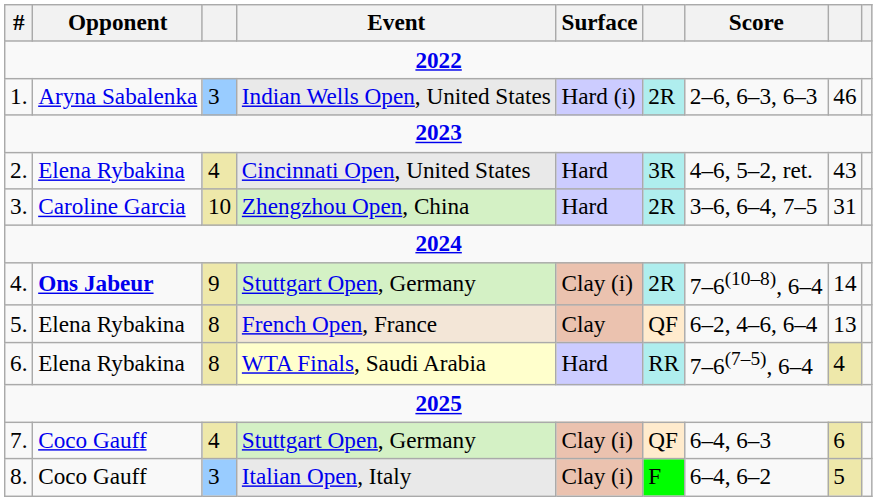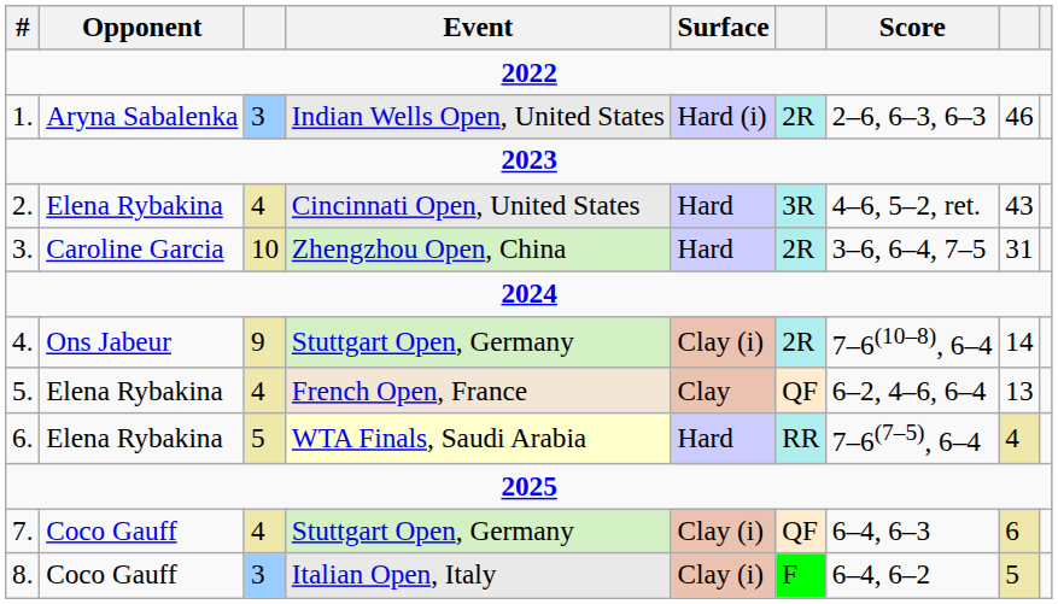 <table class="wikitable sortable">
 <tr>
 <th class="unsortable">#</th>
 <th>Opponent</th>
 <th></th>
 <th>Event</th>
 <th>Surface</th>
 <th class="unsortable"></th>
 <th class="unsortable">Score</th>
 <th class="unsortable"></th>
 <th class="unsortable"></th>
 </tr>
 <tr>
 <td colspan="9" style="text-align:center"><strong><a href='#'>2022</a></strong></td>
 </tr>
 <tr>
 <td>1.</td>
 <td> <a href='#'>Aryna Sabalenka</a></td>
 <td style=background:#99ccff>3</td>
 <td style=background:#e9e9e9><a href='#'>Indian Wells Open</a>, United States</td>
 <td style=background:#ccccff>Hard (i)</td>
 <td style=background:#afeeee>2R</td>
 <td>2–6, 6–3, 6–3</td>
 <td>46</td>
 <td></td>
 </tr>
 <tr>
 <td colspan="9" style="text-align:center"><strong><a href='#'>2023</a></strong></td>
 </tr>
 <tr>
 <td>2.</td>
 <td> <a href='#'>Elena Rybakina</a></td>
 <td style=background:#eee8aa>4</td>
 <td style=background:#e9e9e9><a href='#'>Cincinnati Open</a>, United States</td>
 <td style=background:#ccccff>Hard</td>
 <td style=background:#afeeee>3R</td>
 <td>4–6, 5–2, ret.</td>
 <td>43</td>
 <td></td>
 </tr>
 <tr>
 <td>3.</td>
 <td> <a href='#'>Caroline Garcia</a></td>
 <td style=background:#eee8aa>10</td>
 <td style=background:#d4f1c5><a href='#'>Zhengzhou Open</a>, China</td>
 <td style=background:#ccccff>Hard</td>
 <td style=background:#afeeee>2R</td>
 <td>3–6, 6–4, 7–5</td>
 <td>31</td>
 <td></td>
 </tr>
 <tr>
 <td colspan="9" style="text-align:center"><strong><a href='#'>2024</a></strong></td>
 </tr>
 <tr>
 <td>4.</td>
-<td><strong> <a href='#'>Ons Jabeur</a></strong></td>
+<td> <a href='#'>Ons Jabeur</a></td>
 <td style=background:#eee8aa>9</td>
 <td style=background:#d4f1c5><a href='#'>Stuttgart Open</a>, Germany</td>
 <td style=background:#ebc2af>Clay (i)</td>
 <td style=background:#afeeee>2R</td>
 <td>7–6<sup>(10–8)</sup>, 6–4</td>
 <td>14</td>
 <td></td>
 </tr>
 <tr>
 <td>5.</td>
 <td> Elena Rybakina</td>
-<td style=background:#eee8aa>8</td>
+<td style=background:#eee8aa>4</td>
 <td style=background:#f3e6d7><a href='#'>French Open</a>, France</td>
 <td style=background:#ebc2af>Clay</td>
 <td style=background:#ffebcd>QF</td>
 <td>6–2, 4–6, 6–4</td>
 <td>13</td>
 <td></td>
 </tr>
 <tr>
 <td>6.</td>
 <td> Elena Rybakina</td>
-<td style=background:#eee8aa>8</td>
+<td style=background:#eee8aa>5</td>
 <td style=background:#ffffcc><a href='#'>WTA Finals</a>, Saudi Arabia</td>
 <td style=background:#ccccff>Hard</td>
 <td style=background:#afeeee>RR</td>
 <td>7–6<sup>(7–5)</sup>, 6–4</td>
 <td style=background:#eee8aa>4</td>
 <td></td>
 </tr>
 <tr>
 <td colspan="9" style="text-align:center"><strong><a href='#'>2025</a></strong></td>
 </tr>
 <tr>
 <td>7.</td>
 <td> <a href='#'>Coco Gauff</a></td>
 <td style=background:#eee8aa>4</td>
 <td style=background:#d4f1c5><a href='#'>Stuttgart Open</a>, Germany</td>
 <td style=background:#ebc2af>Clay (i)</td>
 <td style=background:#ffebcd>QF</td>
 <td>6–4, 6–3</td>
 <td style=background:#eee8aa>6</td>
 <td></td>
 </tr>
 <tr>
 <td>8.</td>
 <td> Coco Gauff</td>
 <td style=background:#99ccff>3</td>
 <td style=background:#e9e9e9><a href='#'>Italian Open</a>, Italy</td>
 <td style=background:#ebc2af>Clay (i)</td>
 <td style=background:lime>F</td>
 <td>6–4, 6–2</td>
 <td style=background:#eee8aa>5</td>
 <td></td>
 </tr>
 </table>
